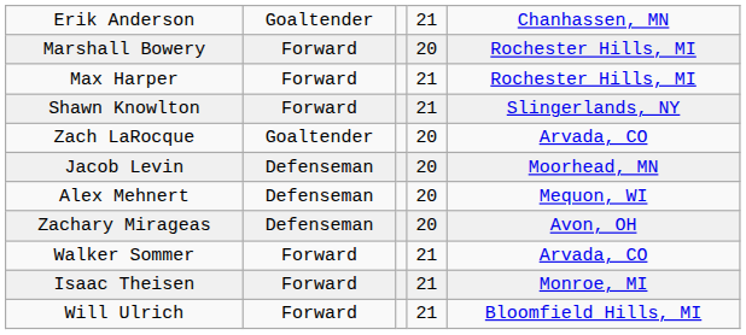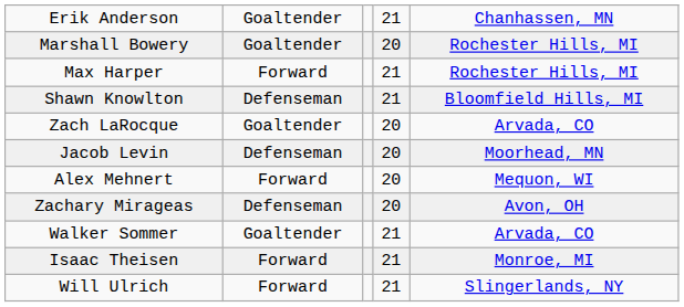 <table class="wikitable" width="60%">
 <tr align="center" bgcolor="">
 <td>Erik Anderson</td>
 <td>Goaltender</td>
 <td></td>
 <td>21</td>
 <td><a href='#'>Chanhassen, MN</a></td>
 </tr>
 <tr align="center" bgcolor="f0f0f0">
 <td>Marshall Bowery</td>
-<td>Forward</td>
+<td>Goaltender</td>
 <td></td>
 <td>20</td>
 <td><a href='#'>Rochester Hills, MI</a></td>
 </tr>
 <tr align="center" bgcolor="">
 <td>Max Harper</td>
 <td>Forward</td>
 <td></td>
 <td>21</td>
 <td><a href='#'>Rochester Hills, MI</a></td>
 </tr>
 <tr align="center" bgcolor="f0f0f0">
 <td>Shawn Knowlton</td>
-<td>Forward</td>
+<td>Defenseman</td>
 <td></td>
 <td>21</td>
-<td><a href='#'>Slingerlands, NY</a></td>
+<td><a href='#'>Bloomfield Hills, MI</a></td>
 </tr>
 <tr align="center" bgcolor="">
 <td>Zach LaRocque</td>
 <td>Goaltender</td>
 <td></td>
 <td>20</td>
 <td><a href='#'>Arvada, CO</a></td>
 </tr>
 <tr align="center" bgcolor="f0f0f0">
 <td>Jacob Levin</td>
 <td>Defenseman</td>
 <td></td>
 <td>20</td>
 <td><a href='#'>Moorhead, MN</a></td>
 </tr>
 <tr align="center" bgcolor="">
 <td>Alex Mehnert</td>
-<td>Defenseman</td>
+<td>Forward</td>
 <td></td>
 <td>20</td>
 <td><a href='#'>Mequon, WI</a></td>
 </tr>
 <tr align="center" bgcolor="f0f0f0">
 <td>Zachary Mirageas</td>
 <td>Defenseman</td>
 <td></td>
 <td>20</td>
 <td><a href='#'>Avon, OH</a></td>
 </tr>
 <tr align="center" bgcolor="">
 <td>Walker Sommer</td>
-<td>Forward</td>
+<td>Goaltender</td>
 <td></td>
 <td>21</td>
 <td><a href='#'>Arvada, CO</a></td>
 </tr>
 <tr align="center" bgcolor="f0f0f0">
 <td>Isaac Theisen</td>
 <td>Forward</td>
 <td></td>
 <td>21</td>
 <td><a href='#'>Monroe, MI</a></td>
 </tr>
 <tr align="center" bgcolor="">
 <td>Will Ulrich</td>
 <td>Forward</td>
 <td></td>
 <td>21</td>
-<td><a href='#'>Bloomfield Hills, MI</a></td>
+<td><a href='#'>Slingerlands, NY</a></td>
 </tr>
 </table>
